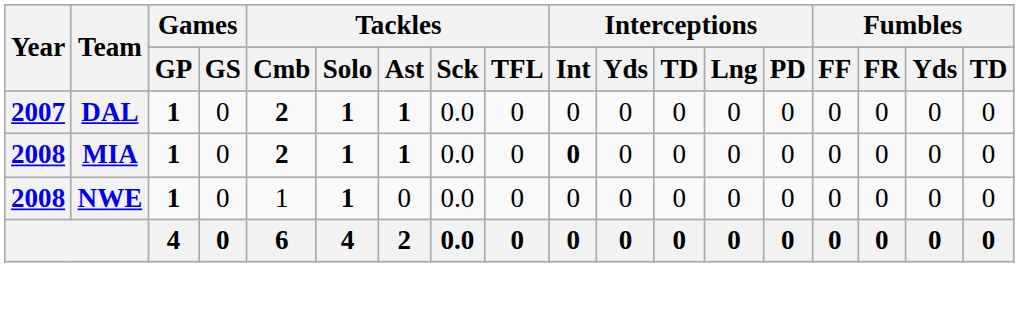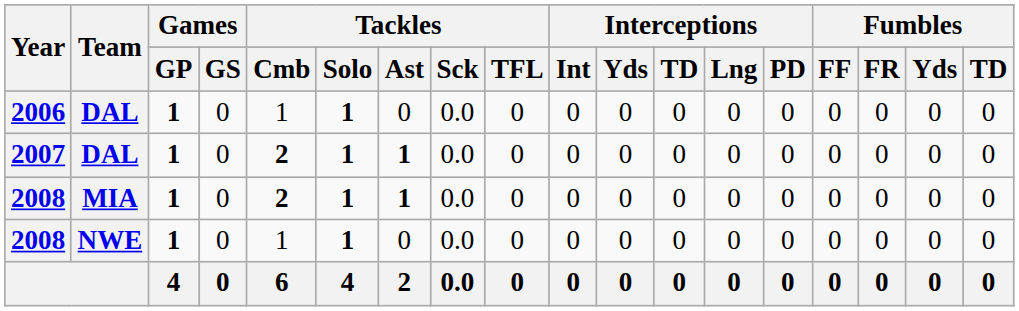 <table class="wikitable" style="text-align:center">
 <tr>
 <th rowspan="2">Year</th>
 <th rowspan="2">Team</th>
 <th colspan="2">Games</th>
 <th colspan="5">Tackles</th>
 <th colspan="5">Interceptions</th>
 <th colspan="4">Fumbles</th>
 </tr>
 <tr>
 <th>GP</th>
 <th>GS</th>
 <th>Cmb</th>
 <th>Solo</th>
 <th>Ast</th>
 <th>Sck</th>
 <th>TFL</th>
 <th>Int</th>
 <th>Yds</th>
 <th>TD</th>
 <th>Lng</th>
 <th>PD</th>
 <th>FF</th>
 <th>FR</th>
 <th>Yds</th>
 <th>TD</th>
+</tr>
+<tr>
+<th><a href='#'>2006</a></th>
+<th><a href='#'>DAL</a></th>
+<td><strong>1</strong></td>
+<td>0</td>
+<td>1</td>
+<td><strong>1</strong></td>
+<td>0</td>
+<td>0.0</td>
+<td>0</td>
+<td>0</td>
+<td>0</td>
+<td>0</td>
+<td>0</td>
+<td>0</td>
+<td>0</td>
+<td>0</td>
+<td>0</td>
+<td>0</td>
 </tr>
 <tr>
 <th><a href='#'>2007</a></th>
 <th><a href='#'>DAL</a></th>
 <td><strong>1</strong></td>
 <td>0</td>
 <td><strong>2</strong></td>
 <td><strong>1</strong></td>
 <td><strong>1</strong></td>
 <td>0.0</td>
 <td>0</td>
 <td>0</td>
 <td>0</td>
 <td>0</td>
 <td>0</td>
 <td>0</td>
 <td>0</td>
 <td>0</td>
 <td>0</td>
 <td>0</td>
 </tr>
 <tr>
 <th><a href='#'>2008</a></th>
 <th><a href='#'>MIA</a></th>
 <td><strong>1</strong></td>
 <td>0</td>
 <td><strong>2</strong></td>
 <td><strong>1</strong></td>
 <td><strong>1</strong></td>
 <td>0.0</td>
 <td>0</td>
-<td><strong>0</strong></td>
+<td>0</td>
 <td>0</td>
 <td>0</td>
 <td>0</td>
 <td>0</td>
 <td>0</td>
 <td>0</td>
 <td>0</td>
 <td>0</td>
 </tr>
 <tr>
 <th><a href='#'>2008</a></th>
 <th><a href='#'>NWE</a></th>
 <td><strong>1</strong></td>
 <td>0</td>
 <td>1</td>
 <td><strong>1</strong></td>
 <td>0</td>
 <td>0.0</td>
 <td>0</td>
 <td>0</td>
 <td>0</td>
 <td>0</td>
 <td>0</td>
 <td>0</td>
 <td>0</td>
 <td>0</td>
 <td>0</td>
 <td>0</td>
 </tr>
 <tr>
 <th colspan="2"></th>
 <th>4</th>
 <th>0</th>
 <th>6</th>
 <th>4</th>
 <th>2</th>
 <th>0.0</th>
 <th>0</th>
 <th>0</th>
 <th>0</th>
 <th>0</th>
 <th>0</th>
 <th>0</th>
 <th>0</th>
 <th>0</th>
 <th>0</th>
 <th>0</th>
 </tr>
 </table>
